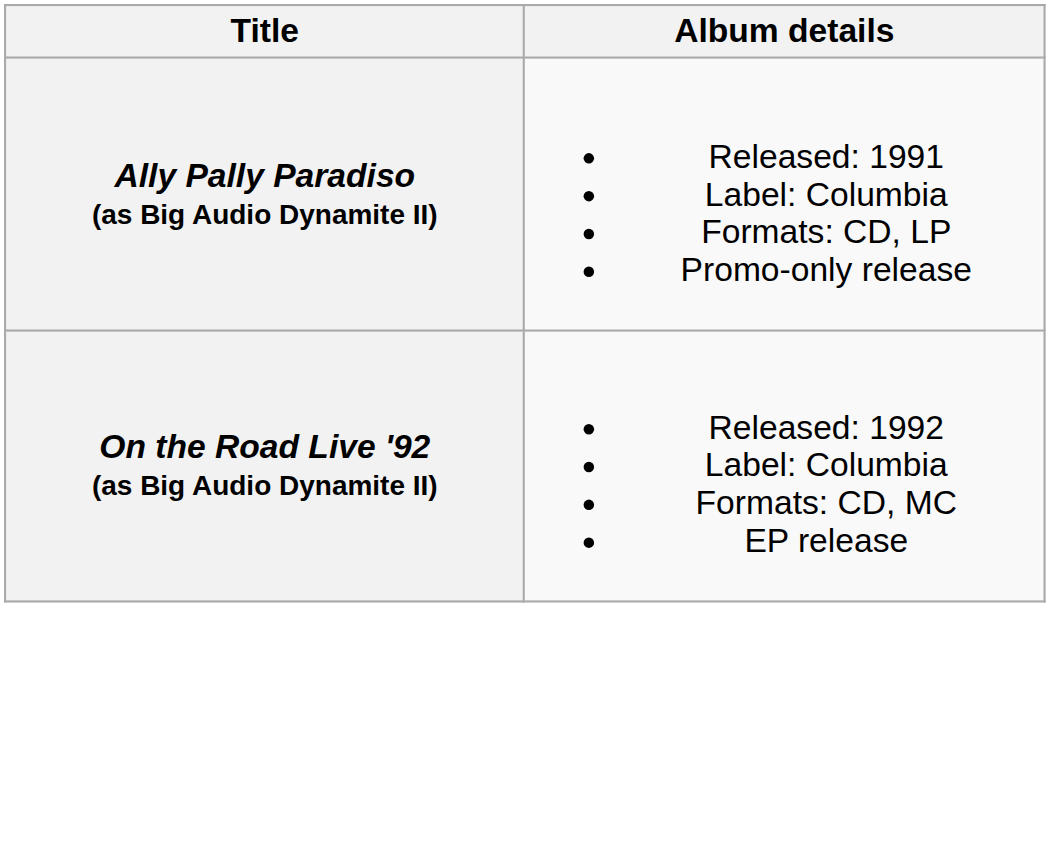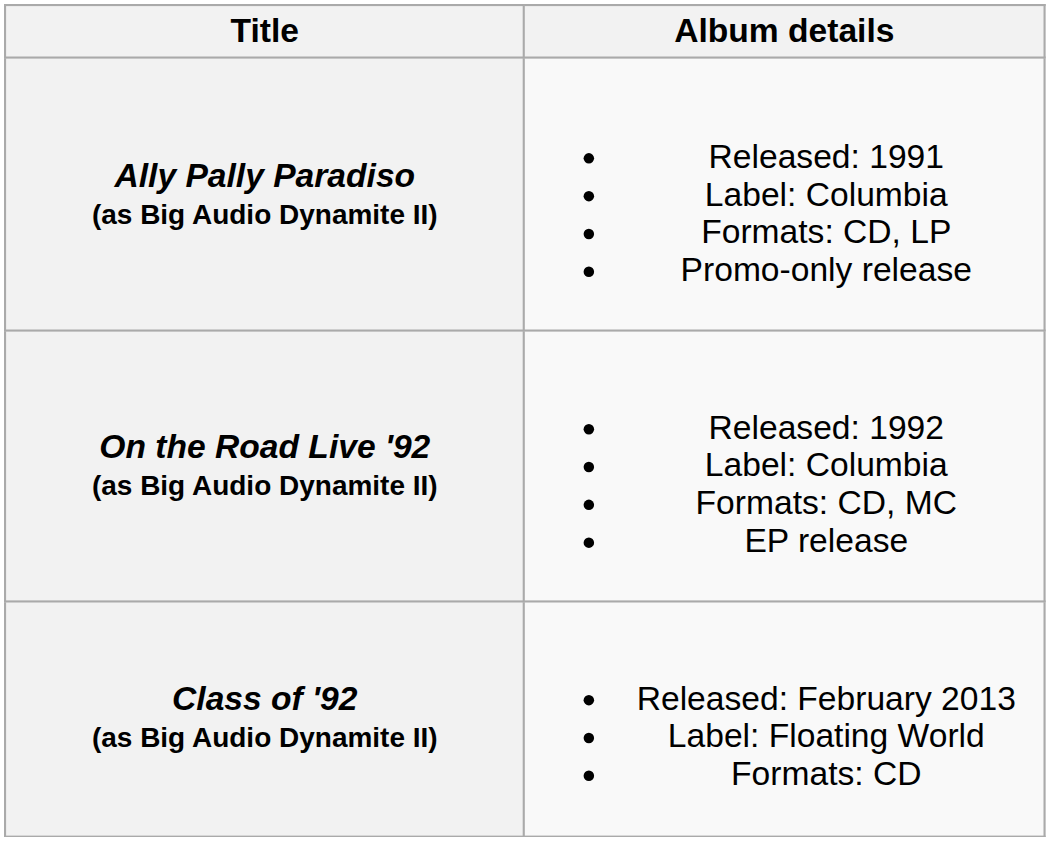 <table class="wikitable plainrowheaders" style="text-align:center;">
 <tr>
 <th scope="col" style="width:15em;">Title</th>
 <th scope="col" style="width:15em;">Album details</th>
 </tr>
 <tr>
 <th scope="row"><em>Ally Pally Paradiso</em><br><small>(as Big Audio Dynamite II)</small></th>
 <td><br><ul><li>Released: 1991</li><li>Label: Columbia</li><li>Formats: CD, LP</li><li>Promo-only release</li></ul></td>
 </tr>
 <tr>
 <th scope="row"><em>On the Road Live '92</em><br><small>(as Big Audio Dynamite II)</small></th>
 <td><br><ul><li>Released: 1992</li><li>Label: Columbia</li><li>Formats: CD, MC</li><li>EP release</li></ul></td>
 </tr>
+<tr>
+<th scope="row"><em>Class of '92</em><br><small>(as Big Audio Dynamite II)</small></th>
+<td><br><ul><li>Released: February 2013</li><li>Label: Floating World</li><li>Formats: CD</li></ul></td>
+</tr>
 </table>
